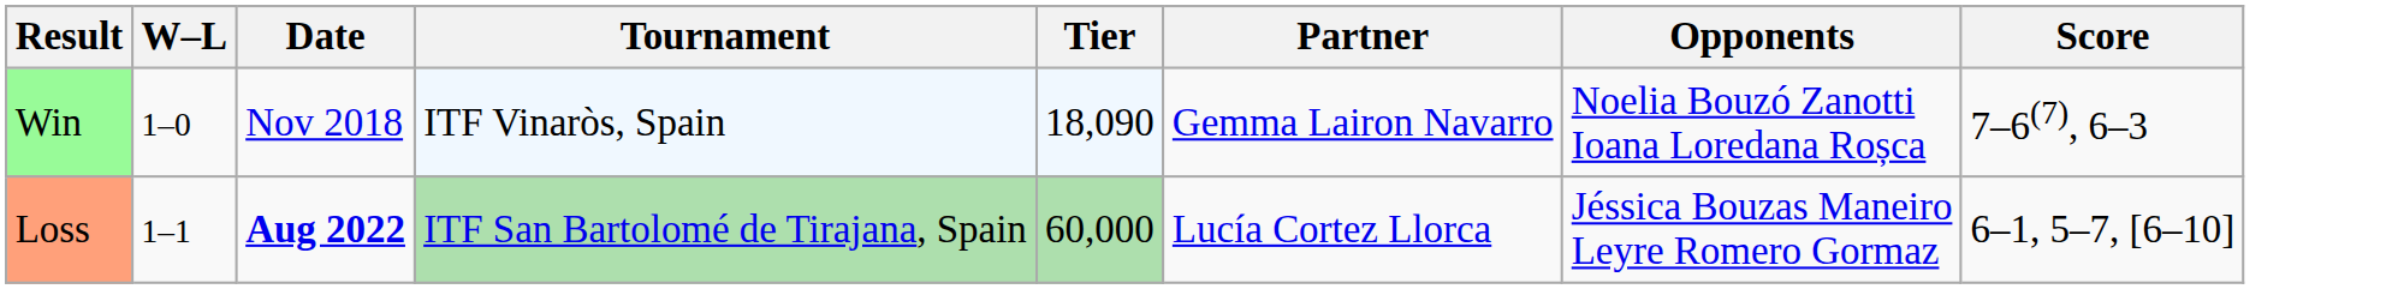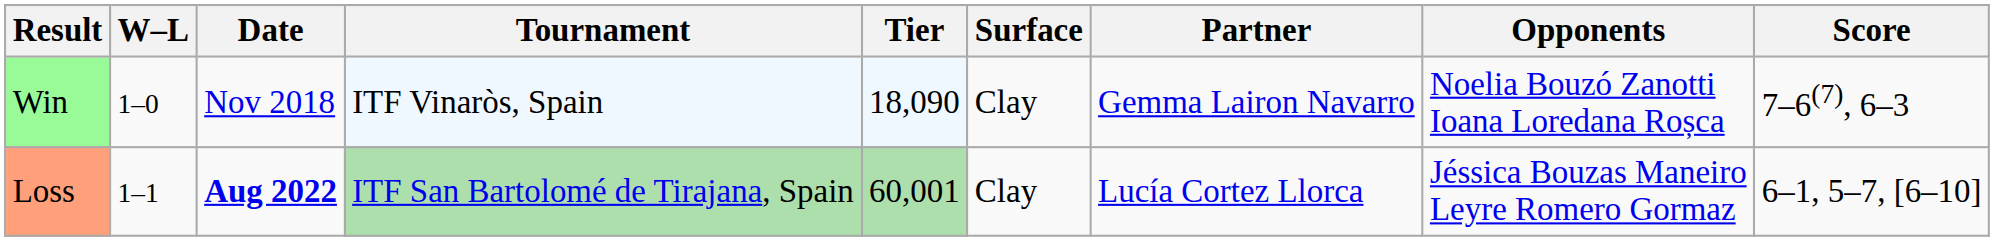 <table class="wikitable sortable">
 <tr>
 <th>Result</th>
 <th class="unsortable">W–L</th>
 <th>Date</th>
 <th>Tournament</th>
 <th>Tier</th>
+<th>Surface</th>
 <th>Partner</th>
 <th>Opponents</th>
 <th class="unsortable">Score</th>
 </tr>
 <tr>
 <td bgcolor=98FB98>Win</td>
 <td><small>1–0</small></td>
 <td><a href='#'>Nov 2018</a></td>
 <td bgcolor=#f0f8ff>ITF Vinaròs, Spain</td>
 <td bgcolor=#f0f8ff>18,090</td>
+<td>Clay</td>
 <td> <a href='#'>Gemma Lairon Navarro</a></td>
 <td> <a href='#'>Noelia Bouzó Zanotti</a> <br>  <a href='#'>Ioana Loredana Roșca</a></td>
 <td>7–6<sup>(7)</sup>, 6–3</td>
 </tr>
 <tr>
 <td style="background:#FFA07A;">Loss</td>
 <td><small>1–1</small></td>
 <td><strong><a href='#'>Aug 2022</a></strong></td>
 <td bgcolor=addfad><a href='#'>ITF San Bartolomé de Tirajana</a>, Spain</td>
-<td bgcolor=addfad>60,000</td>
+<td bgcolor=addfad>60,001</td>
+<td>Clay</td>
 <td> <a href='#'>Lucía Cortez Llorca</a></td>
 <td> <a href='#'>Jéssica Bouzas Maneiro</a> <br>  <a href='#'>Leyre Romero Gormaz</a></td>
 <td>6–1, 5–7, [6–10]</td>
 </tr>
 </table>
